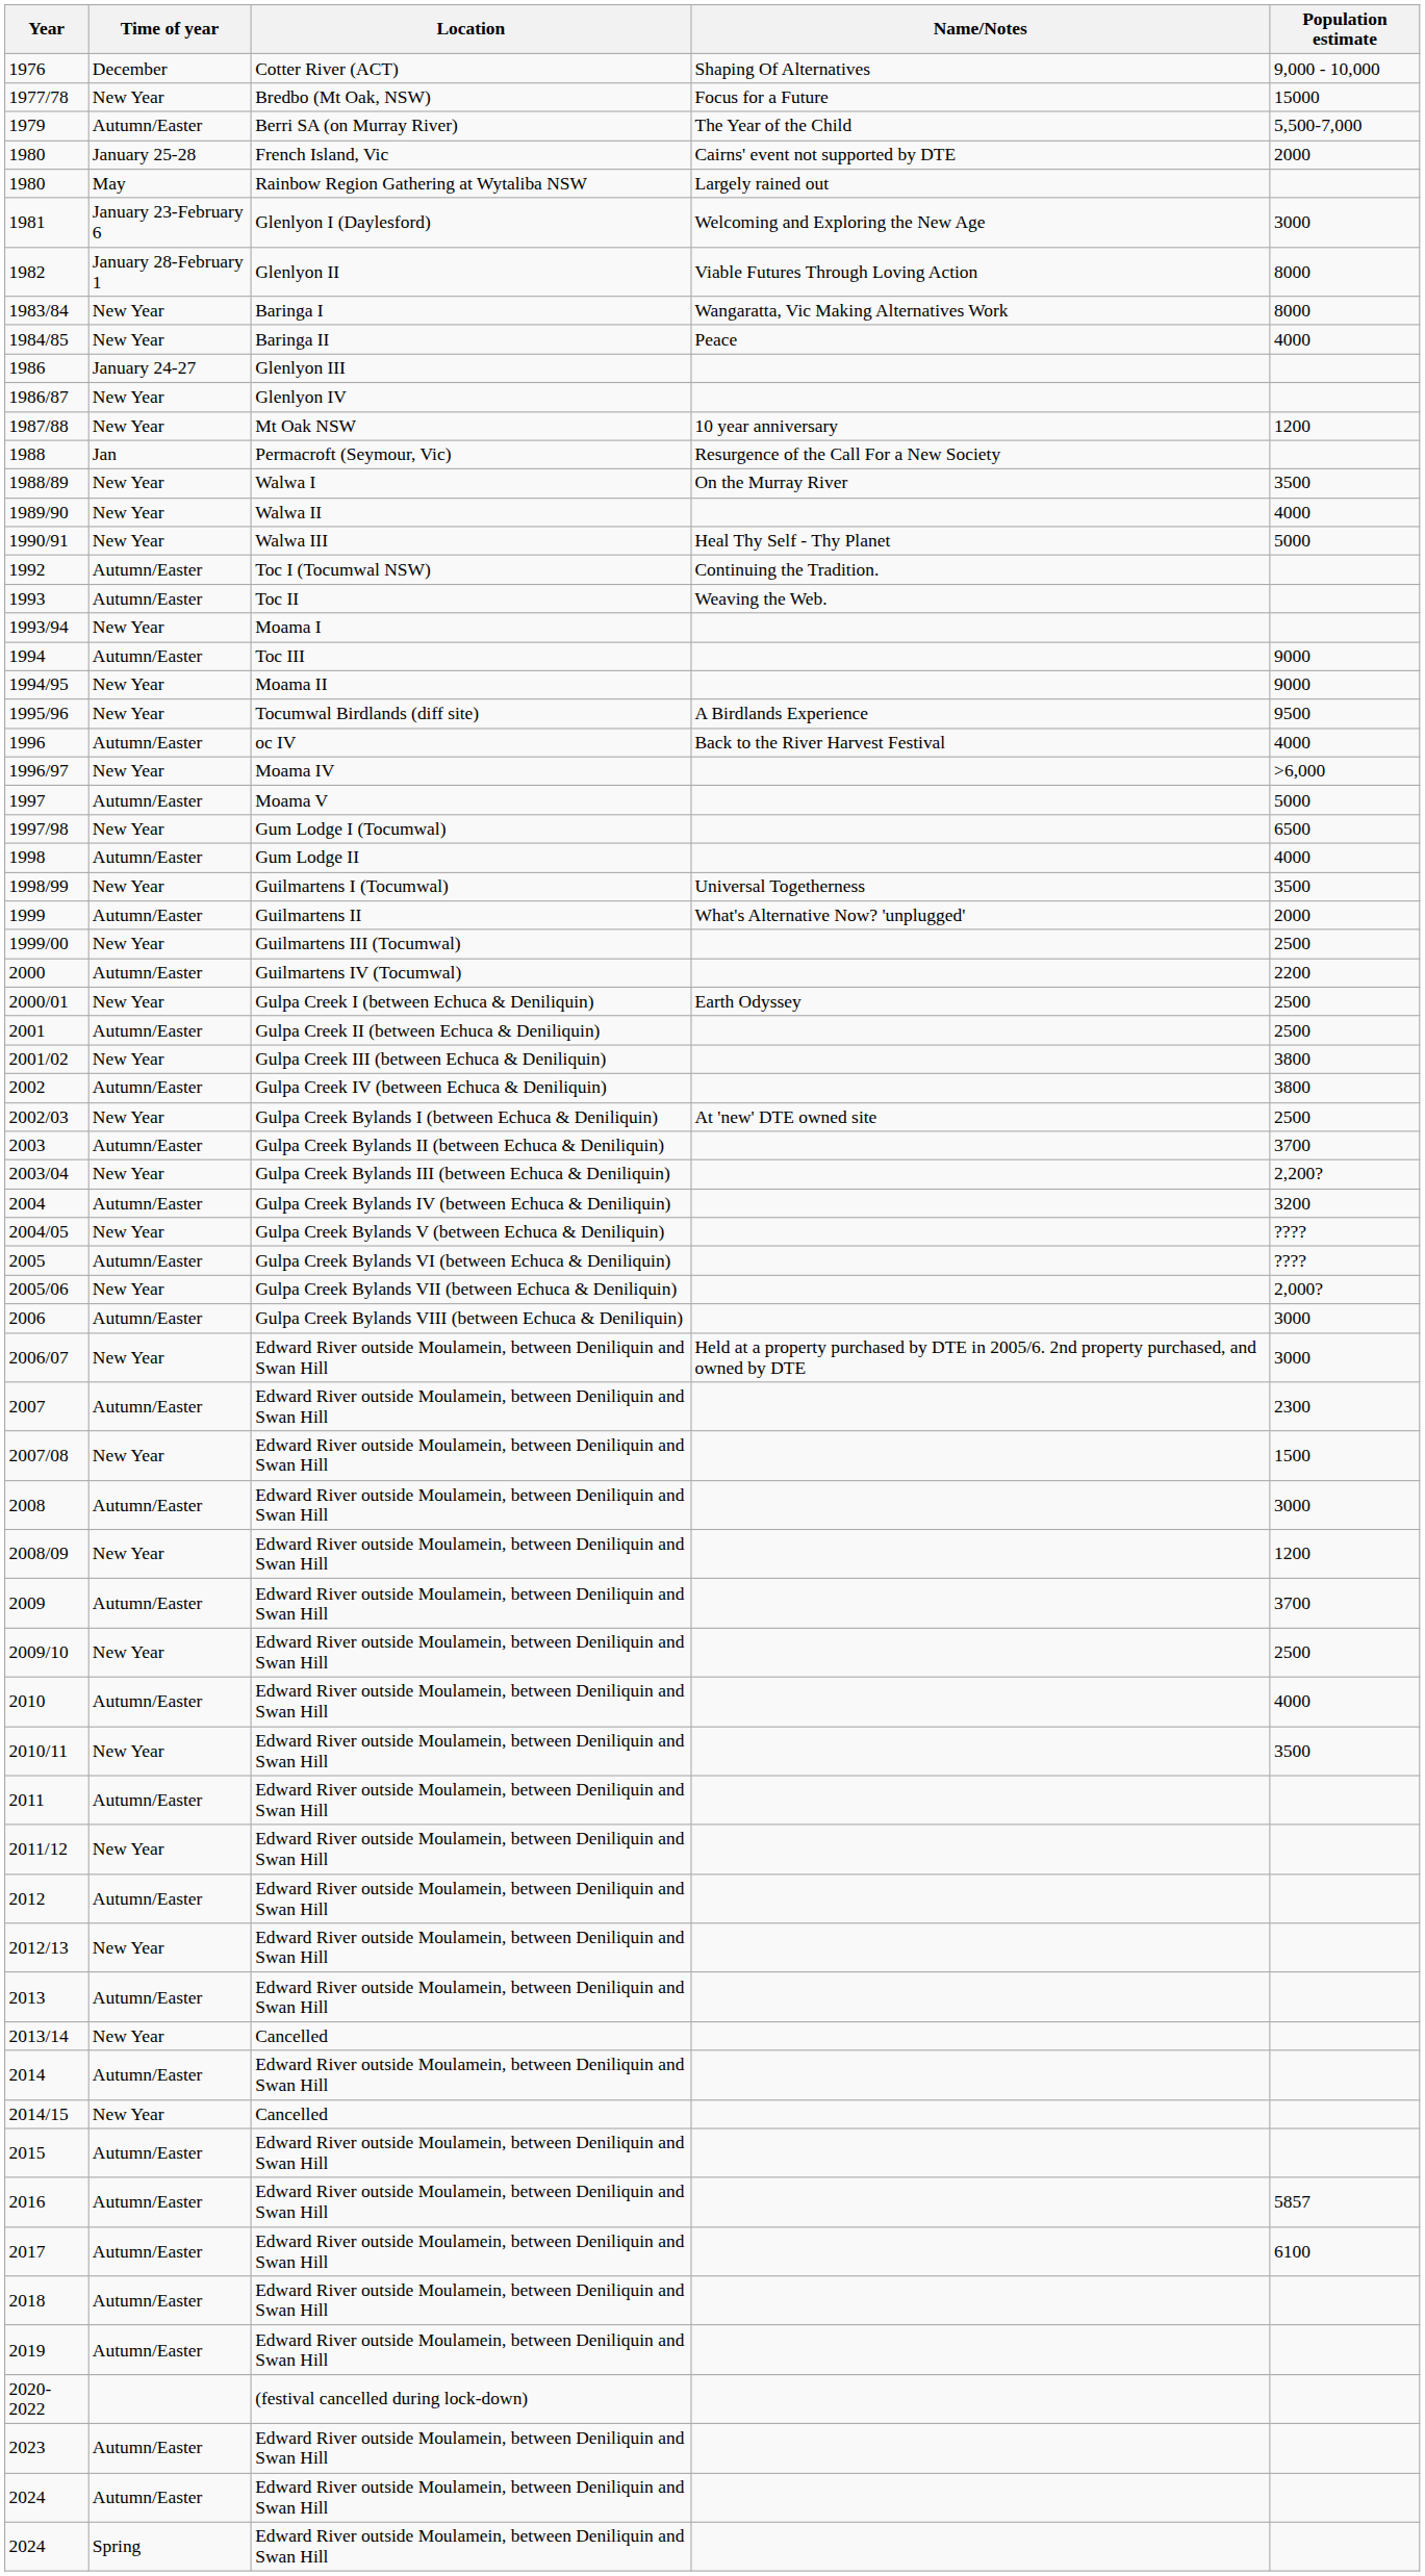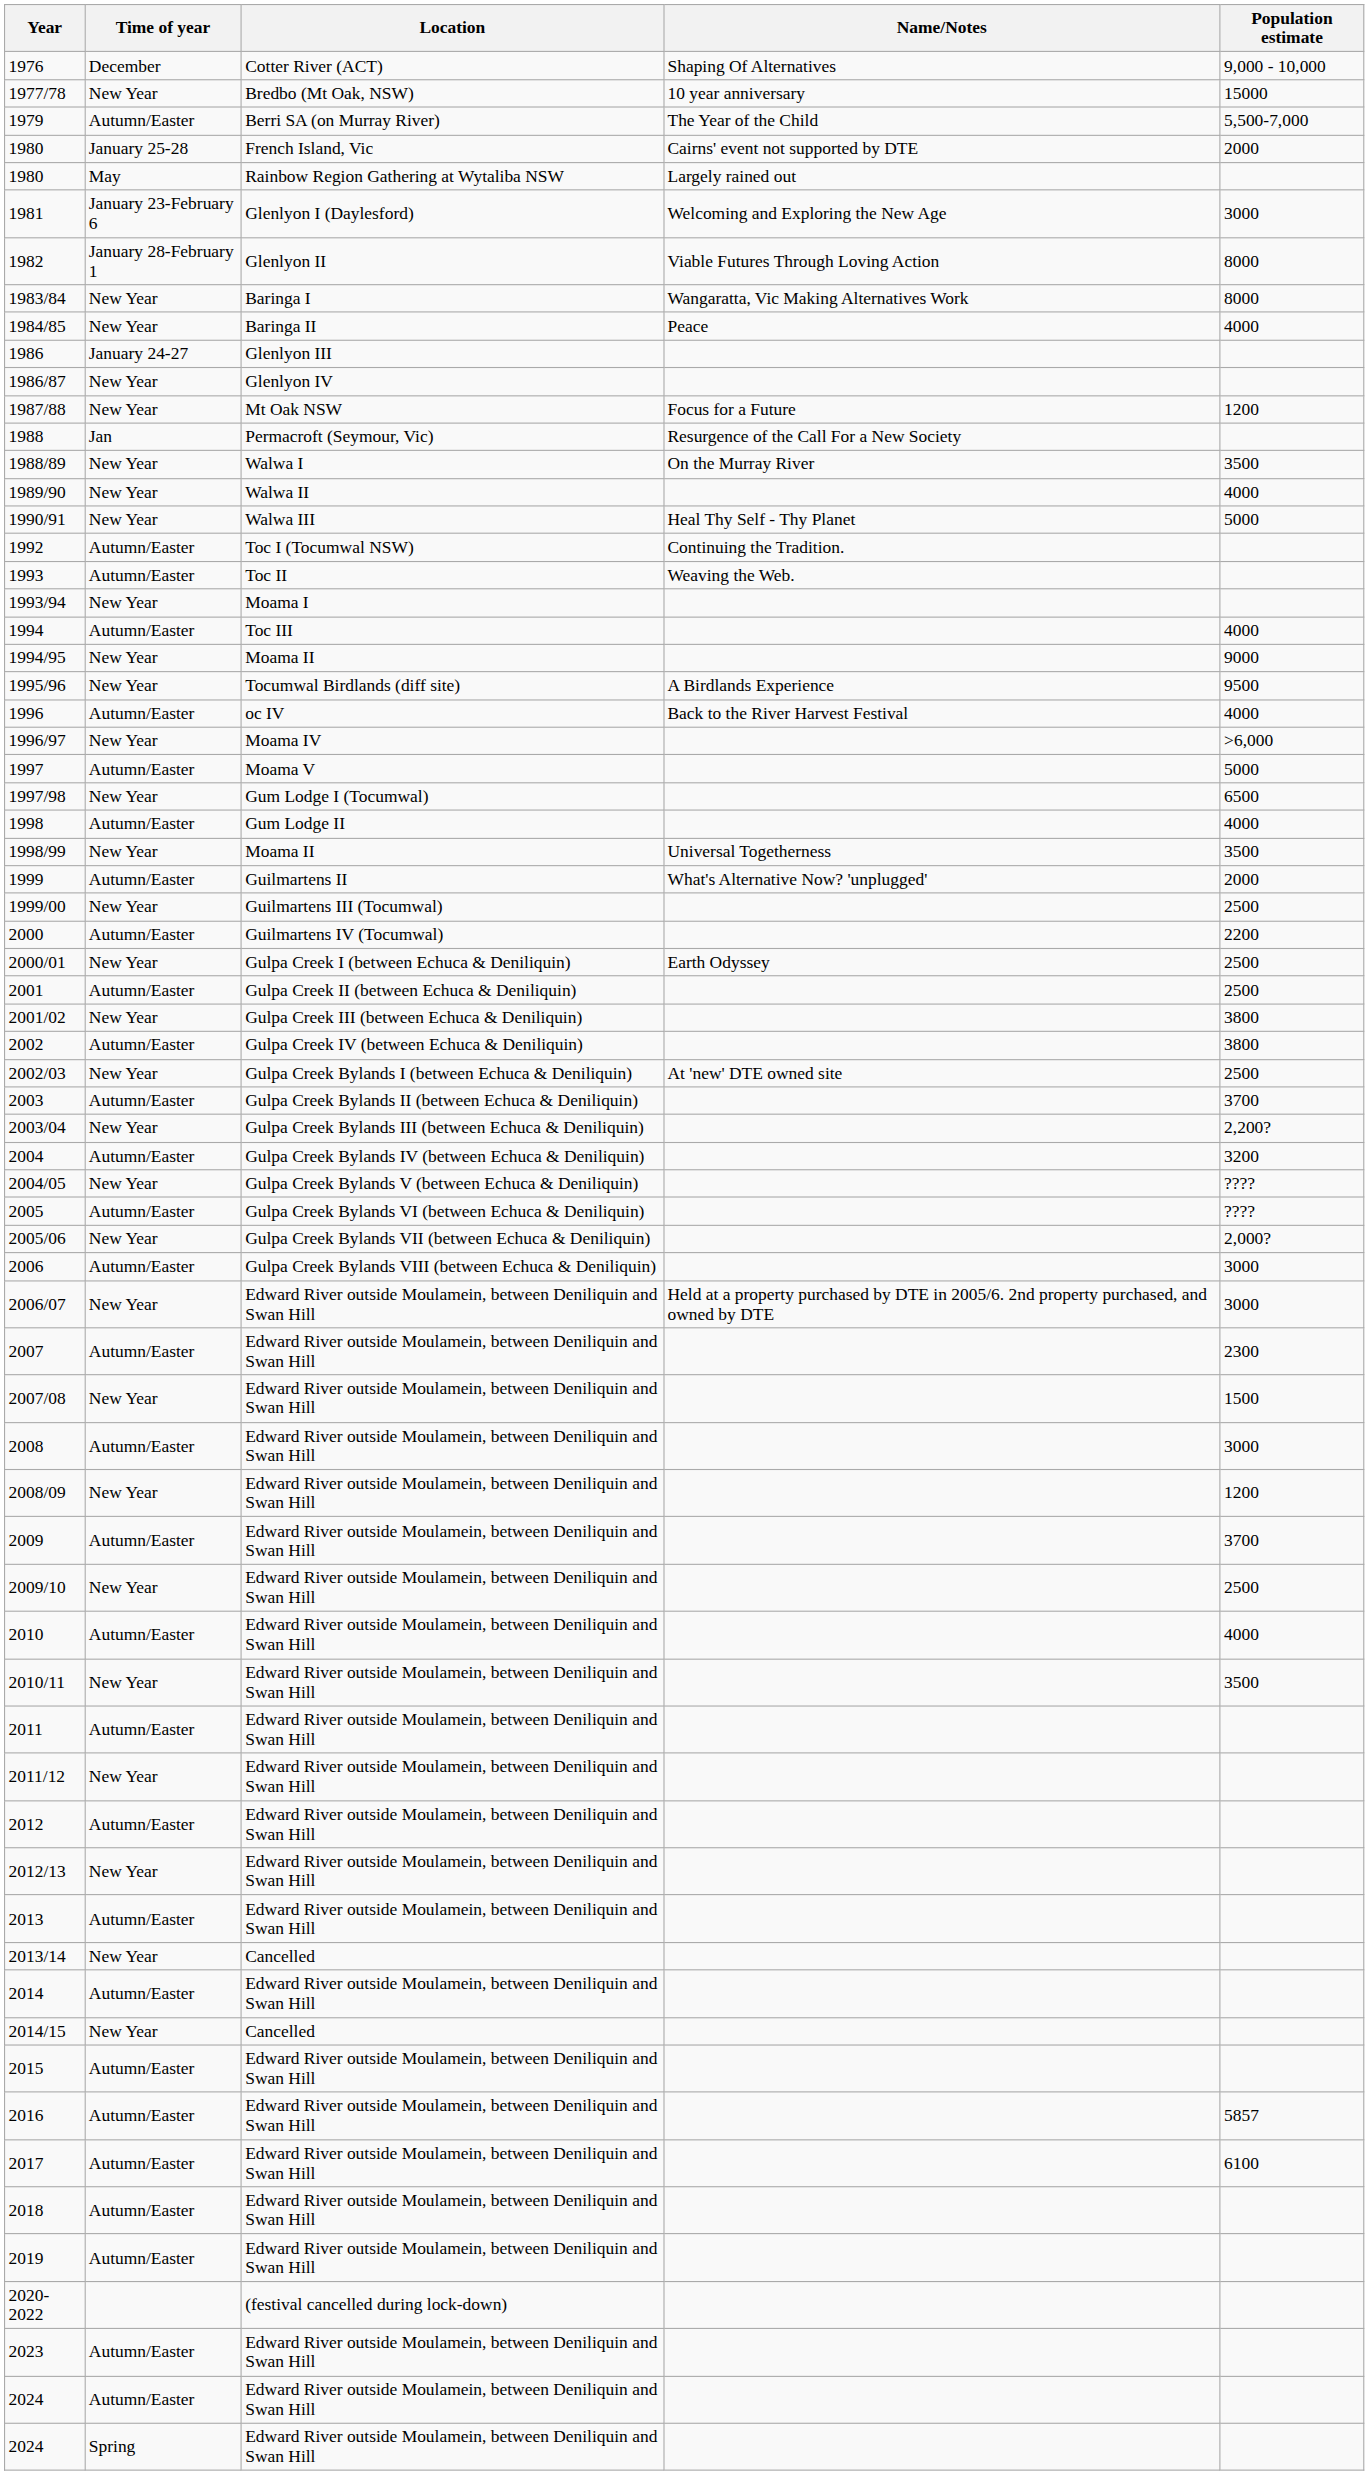 <table class="wikitable">
 <tr>
 <th>Year</th>
 <th>Time of year</th>
 <th>Location</th>
 <th>Name/Notes</th>
 <th>Population estimate</th>
 </tr>
 <tr>
 <td>1976</td>
 <td>December</td>
 <td>Cotter River (ACT)</td>
 <td>Shaping Of Alternatives</td>
 <td>9,000 - 10,000</td>
 </tr>
 <tr>
 <td>1977/78</td>
 <td>New Year</td>
 <td>Bredbo (Mt Oak, NSW)</td>
-<td>Focus for a Future</td>
+<td>10 year anniversary</td>
 <td>15000</td>
 </tr>
 <tr>
 <td>1979</td>
 <td>Autumn/Easter</td>
 <td>Berri SA (on Murray River)</td>
 <td>The Year of the Child</td>
 <td>5,500-7,000</td>
 </tr>
 <tr>
 <td>1980</td>
 <td>January 25-28</td>
 <td>French Island, Vic</td>
 <td>Cairns' event not supported by DTE</td>
 <td>2000</td>
 </tr>
 <tr>
 <td>1980</td>
 <td>May</td>
 <td>Rainbow Region Gathering at Wytaliba NSW</td>
 <td>Largely rained out</td>
 <td></td>
 </tr>
 <tr>
 <td>1981</td>
 <td>January 23-February 6</td>
 <td>Glenlyon I (Daylesford)</td>
 <td>Welcoming and Exploring the New Age</td>
 <td>3000</td>
 </tr>
 <tr>
 <td>1982</td>
 <td>January 28-February 1</td>
 <td>Glenlyon II</td>
 <td>Viable Futures Through Loving Action</td>
 <td>8000</td>
 </tr>
 <tr>
 <td>1983/84</td>
 <td>New Year</td>
 <td>Baringa I</td>
 <td>Wangaratta, Vic Making Alternatives Work</td>
 <td>8000</td>
 </tr>
 <tr>
 <td>1984/85</td>
 <td>New Year</td>
 <td>Baringa II</td>
 <td>Peace</td>
 <td>4000</td>
 </tr>
 <tr>
 <td>1986</td>
 <td>January 24-27</td>
 <td>Glenlyon III</td>
 <td></td>
 <td></td>
 </tr>
 <tr>
 <td>1986/87</td>
 <td>New Year</td>
 <td>Glenlyon IV</td>
 <td></td>
 <td></td>
 </tr>
 <tr>
 <td>1987/88</td>
 <td>New Year</td>
 <td>Mt Oak NSW</td>
-<td>10 year anniversary</td>
+<td>Focus for a Future</td>
 <td>1200</td>
 </tr>
 <tr>
 <td>1988</td>
 <td>Jan</td>
 <td>Permacroft (Seymour, Vic)</td>
 <td>Resurgence of the Call For a New Society</td>
 <td></td>
 </tr>
 <tr>
 <td>1988/89</td>
 <td>New Year</td>
 <td>Walwa I</td>
 <td>On the Murray River</td>
 <td>3500</td>
 </tr>
 <tr>
 <td>1989/90</td>
 <td>New Year</td>
 <td>Walwa II</td>
 <td></td>
 <td>4000</td>
 </tr>
 <tr>
 <td>1990/91</td>
 <td>New Year</td>
 <td>Walwa III</td>
 <td>Heal Thy Self - Thy Planet</td>
 <td>5000</td>
 </tr>
 <tr>
 <td>1992</td>
 <td>Autumn/Easter</td>
 <td>Toc I (Tocumwal NSW)</td>
 <td>Continuing the Tradition.</td>
 <td></td>
 </tr>
 <tr>
 <td>1993</td>
 <td>Autumn/Easter</td>
 <td>Toc II</td>
 <td>Weaving the Web.</td>
 <td></td>
 </tr>
 <tr>
 <td>1993/94</td>
 <td>New Year</td>
 <td>Moama I</td>
 <td></td>
 <td></td>
 </tr>
 <tr>
 <td>1994</td>
 <td>Autumn/Easter</td>
 <td>Toc III</td>
 <td></td>
-<td>9000</td>
+<td>4000</td>
 </tr>
 <tr>
 <td>1994/95</td>
 <td>New Year</td>
 <td>Moama II</td>
 <td></td>
 <td>9000</td>
 </tr>
 <tr>
 <td>1995/96</td>
 <td>New Year</td>
 <td>Tocumwal Birdlands (diff site)</td>
 <td>A Birdlands Experience</td>
 <td>9500</td>
 </tr>
 <tr>
 <td>1996</td>
 <td>Autumn/Easter</td>
 <td>oc IV</td>
 <td>Back to the River Harvest Festival</td>
 <td>4000</td>
 </tr>
 <tr>
 <td>1996/97</td>
 <td>New Year</td>
 <td>Moama IV</td>
 <td></td>
 <td>>6,000</td>
 </tr>
 <tr>
 <td>1997</td>
 <td>Autumn/Easter</td>
 <td>Moama V</td>
 <td></td>
 <td>5000</td>
 </tr>
 <tr>
 <td>1997/98</td>
 <td>New Year</td>
 <td>Gum Lodge I (Tocumwal)</td>
 <td></td>
 <td>6500</td>
 </tr>
 <tr>
 <td>1998</td>
 <td>Autumn/Easter</td>
 <td>Gum Lodge II</td>
 <td></td>
 <td>4000</td>
 </tr>
 <tr>
 <td>1998/99</td>
 <td>New Year</td>
-<td>Guilmartens I (Tocumwal)</td>
+<td>Moama II</td>
 <td>Universal Togetherness</td>
 <td>3500</td>
 </tr>
 <tr>
 <td>1999</td>
 <td>Autumn/Easter</td>
 <td>Guilmartens II</td>
 <td>What's Alternative Now? 'unplugged'</td>
 <td>2000</td>
 </tr>
 <tr>
 <td>1999/00</td>
 <td>New Year</td>
 <td>Guilmartens III (Tocumwal)</td>
 <td></td>
 <td>2500</td>
 </tr>
 <tr>
 <td>2000</td>
 <td>Autumn/Easter</td>
 <td>Guilmartens IV (Tocumwal)</td>
 <td></td>
 <td>2200</td>
 </tr>
 <tr>
 <td>2000/01</td>
 <td>New Year</td>
 <td>Gulpa Creek I (between Echuca & Deniliquin)</td>
 <td>Earth Odyssey</td>
 <td>2500</td>
 </tr>
 <tr>
 <td>2001</td>
 <td>Autumn/Easter</td>
 <td>Gulpa Creek II (between Echuca & Deniliquin)</td>
 <td></td>
 <td>2500</td>
 </tr>
 <tr>
 <td>2001/02</td>
 <td>New Year</td>
 <td>Gulpa Creek III (between Echuca & Deniliquin)</td>
 <td></td>
 <td>3800</td>
 </tr>
 <tr>
 <td>2002</td>
 <td>Autumn/Easter</td>
 <td>Gulpa Creek IV (between Echuca & Deniliquin)</td>
 <td></td>
 <td>3800</td>
 </tr>
 <tr>
 <td>2002/03</td>
 <td>New Year</td>
 <td>Gulpa Creek Bylands I (between Echuca & Deniliquin)</td>
 <td>At 'new' DTE owned site</td>
 <td>2500</td>
 </tr>
 <tr>
 <td>2003</td>
 <td>Autumn/Easter</td>
 <td>Gulpa Creek Bylands II (between Echuca & Deniliquin)</td>
 <td></td>
 <td>3700</td>
 </tr>
 <tr>
 <td>2003/04</td>
 <td>New Year</td>
 <td>Gulpa Creek Bylands III (between Echuca & Deniliquin)</td>
 <td></td>
 <td>2,200?</td>
 </tr>
 <tr>
 <td>2004</td>
 <td>Autumn/Easter</td>
 <td>Gulpa Creek Bylands IV (between Echuca & Deniliquin)</td>
 <td></td>
 <td>3200</td>
 </tr>
 <tr>
 <td>2004/05</td>
 <td>New Year</td>
 <td>Gulpa Creek Bylands V (between Echuca & Deniliquin)</td>
 <td></td>
 <td>????</td>
 </tr>
 <tr>
 <td>2005</td>
 <td>Autumn/Easter</td>
 <td>Gulpa Creek Bylands VI (between Echuca & Deniliquin)</td>
 <td></td>
 <td>????</td>
 </tr>
 <tr>
 <td>2005/06</td>
 <td>New Year</td>
 <td>Gulpa Creek Bylands VII (between Echuca & Deniliquin)</td>
 <td></td>
 <td>2,000?</td>
 </tr>
 <tr>
 <td>2006</td>
 <td>Autumn/Easter</td>
 <td>Gulpa Creek Bylands VIII (between Echuca & Deniliquin)</td>
 <td></td>
 <td>3000</td>
 </tr>
 <tr>
 <td>2006/07</td>
 <td>New Year</td>
 <td>Edward River outside Moulamein, between Deniliquin and Swan Hill</td>
 <td>Held at a property purchased by DTE in 2005/6. 2nd property purchased, and owned by DTE</td>
 <td>3000</td>
 </tr>
 <tr>
 <td>2007</td>
 <td>Autumn/Easter</td>
 <td>Edward River outside Moulamein, between Deniliquin and Swan Hill</td>
 <td></td>
 <td>2300</td>
 </tr>
 <tr>
 <td>2007/08</td>
 <td>New Year</td>
 <td>Edward River outside Moulamein, between Deniliquin and Swan Hill</td>
 <td></td>
 <td>1500</td>
 </tr>
 <tr>
 <td>2008</td>
 <td>Autumn/Easter</td>
 <td>Edward River outside Moulamein, between Deniliquin and Swan Hill</td>
 <td></td>
 <td>3000</td>
 </tr>
 <tr>
 <td>2008/09</td>
 <td>New Year</td>
 <td>Edward River outside Moulamein, between Deniliquin and Swan Hill</td>
 <td></td>
 <td>1200</td>
 </tr>
 <tr>
 <td>2009</td>
 <td>Autumn/Easter</td>
 <td>Edward River outside Moulamein, between Deniliquin and Swan Hill</td>
 <td></td>
 <td>3700</td>
 </tr>
 <tr>
 <td>2009/10</td>
 <td>New Year</td>
 <td>Edward River outside Moulamein, between Deniliquin and Swan Hill</td>
 <td></td>
 <td>2500</td>
 </tr>
 <tr>
 <td>2010</td>
 <td>Autumn/Easter</td>
 <td>Edward River outside Moulamein, between Deniliquin and Swan Hill</td>
 <td></td>
 <td>4000</td>
 </tr>
 <tr>
 <td>2010/11</td>
 <td>New Year</td>
 <td>Edward River outside Moulamein, between Deniliquin and Swan Hill</td>
 <td></td>
 <td>3500</td>
 </tr>
 <tr>
 <td>2011</td>
 <td>Autumn/Easter</td>
 <td>Edward River outside Moulamein, between Deniliquin and Swan Hill</td>
 <td></td>
 <td></td>
 </tr>
 <tr>
 <td>2011/12</td>
 <td>New Year</td>
 <td>Edward River outside Moulamein, between Deniliquin and Swan Hill</td>
 <td></td>
 <td></td>
 </tr>
 <tr>
 <td>2012</td>
 <td>Autumn/Easter</td>
 <td>Edward River outside Moulamein, between Deniliquin and Swan Hill</td>
 <td></td>
 <td></td>
 </tr>
 <tr>
 <td>2012/13</td>
 <td>New Year</td>
 <td>Edward River outside Moulamein, between Deniliquin and Swan Hill</td>
 <td></td>
 <td></td>
 </tr>
 <tr>
 <td>2013</td>
 <td>Autumn/Easter</td>
 <td>Edward River outside Moulamein, between Deniliquin and Swan Hill</td>
 <td></td>
 <td></td>
 </tr>
 <tr>
 <td>2013/14</td>
 <td>New Year</td>
 <td>Cancelled</td>
 <td></td>
 <td></td>
 </tr>
 <tr>
 <td>2014</td>
 <td>Autumn/Easter</td>
 <td>Edward River outside Moulamein, between Deniliquin and Swan Hill</td>
 <td></td>
 <td></td>
 </tr>
 <tr>
 <td>2014/15</td>
 <td>New Year</td>
 <td>Cancelled</td>
 <td></td>
 <td></td>
 </tr>
 <tr>
 <td>2015</td>
 <td>Autumn/Easter</td>
 <td>Edward River outside Moulamein, between Deniliquin and Swan Hill</td>
 <td></td>
 <td></td>
 </tr>
 <tr>
 <td>2016</td>
 <td>Autumn/Easter</td>
 <td>Edward River outside Moulamein, between Deniliquin and Swan Hill</td>
 <td></td>
 <td>5857</td>
 </tr>
 <tr>
 <td>2017</td>
 <td>Autumn/Easter</td>
 <td>Edward River outside Moulamein, between Deniliquin and Swan Hill</td>
 <td></td>
 <td>6100</td>
 </tr>
 <tr>
 <td>2018</td>
 <td>Autumn/Easter</td>
 <td>Edward River outside Moulamein, between Deniliquin and Swan Hill</td>
 <td></td>
 <td></td>
 </tr>
 <tr>
 <td>2019</td>
 <td>Autumn/Easter</td>
 <td>Edward River outside Moulamein, between Deniliquin and Swan Hill</td>
 <td></td>
 <td></td>
 </tr>
 <tr>
 <td>2020-2022</td>
 <td></td>
 <td>(festival cancelled during lock-down)</td>
 <td></td>
 <td></td>
 </tr>
 <tr>
 <td>2023</td>
 <td>Autumn/Easter</td>
 <td>Edward River outside Moulamein, between Deniliquin and Swan Hill</td>
 <td></td>
 <td></td>
 </tr>
 <tr>
 <td>2024</td>
 <td>Autumn/Easter</td>
 <td>Edward River outside Moulamein, between Deniliquin and Swan Hill</td>
 <td></td>
 <td></td>
 </tr>
 <tr>
 <td>2024</td>
 <td>Spring</td>
 <td>Edward River outside Moulamein, between Deniliquin and Swan Hill</td>
 <td></td>
 <td></td>
 </tr>
 </table>
